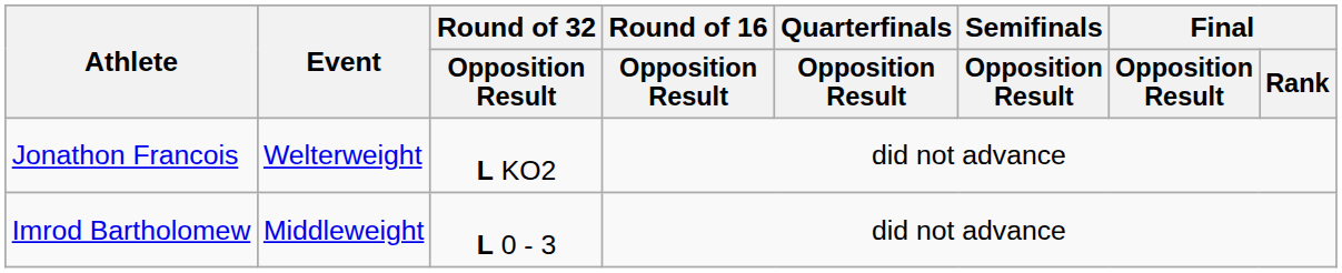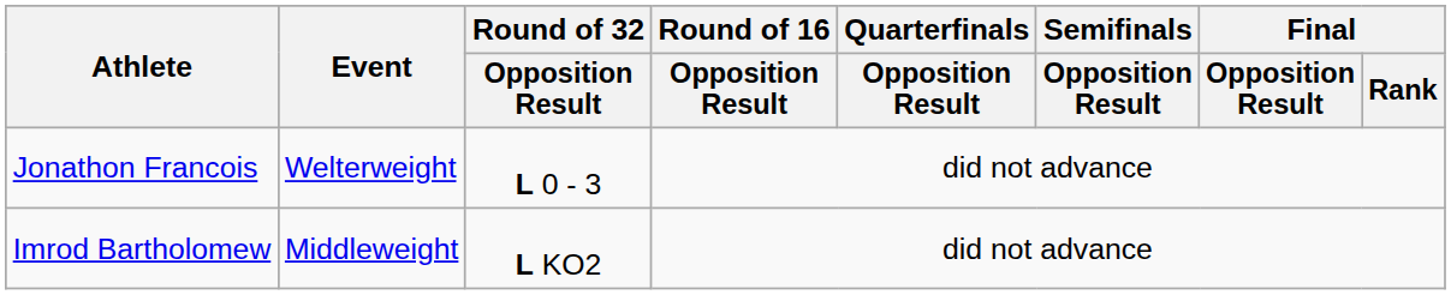 <table class="wikitable" style="font-size:90%;">
 <tr>
 <th rowspan=2>Athlete</th>
 <th rowspan=2>Event</th>
 <th>Round of 32</th>
 <th>Round of 16</th>
 <th>Quarterfinals</th>
 <th>Semifinals</th>
 <th colspan=2>Final</th>
 </tr>
 <tr style="font-size:95%">
 <th>Opposition<br>Result</th>
 <th>Opposition<br>Result</th>
 <th>Opposition<br>Result</th>
 <th>Opposition<br>Result</th>
 <th>Opposition<br>Result</th>
 <th>Rank</th>
 </tr>
 <tr align=center>
 <td align=left><a href='#'>Jonathon Francois</a></td>
 <td align=left><a href='#'>Welterweight</a></td>
-<td><br><strong>L</strong> KO2</td>
+<td><br><strong>L</strong> 0 - 3</td>
 <td colspan=5>did not advance</td>
 </tr>
 <tr align=center>
 <td align=left><a href='#'>Imrod Bartholomew</a></td>
 <td align=left><a href='#'>Middleweight</a></td>
-<td><br><strong>L</strong> 0 - 3</td>
+<td><br><strong>L</strong> KO2</td>
 <td colspan=5>did not advance</td>
 </tr>
 </table>
